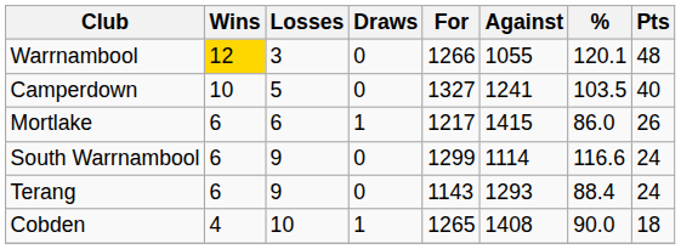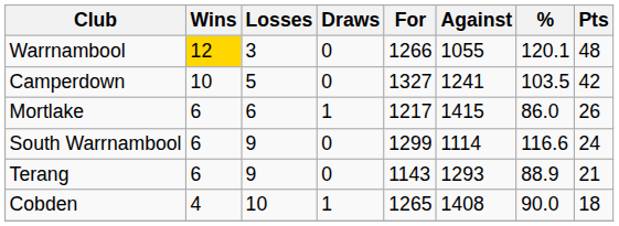 <table class="wikitable">
 <tr>
 <th>Club</th>
 <th>Wins</th>
 <th>Losses</th>
 <th>Draws</th>
 <th>For</th>
 <th>Against</th>
 <th>%</th>
 <th>Pts</th>
 </tr>
 <tr>
 <td>Warrnambool</td>
 <td style="background: gold;">12</td>
 <td>3</td>
 <td>0</td>
 <td>1266</td>
 <td>1055</td>
 <td>120.1</td>
 <td>48</td>
 </tr>
 <tr>
 <td>Camperdown</td>
 <td>10</td>
 <td>5</td>
 <td>0</td>
 <td>1327</td>
 <td>1241</td>
 <td>103.5</td>
-<td>40</td>
+<td>42</td>
 </tr>
 <tr>
 <td>Mortlake</td>
 <td>6</td>
 <td>6</td>
 <td>1</td>
 <td>1217</td>
 <td>1415</td>
 <td>86.0</td>
 <td>26</td>
 </tr>
 <tr>
 <td>South Warrnambool</td>
 <td>6</td>
 <td>9</td>
 <td>0</td>
 <td>1299</td>
 <td>1114</td>
 <td>116.6</td>
 <td>24</td>
 </tr>
 <tr>
 <td>Terang</td>
 <td>6</td>
 <td>9</td>
 <td>0</td>
 <td>1143</td>
 <td>1293</td>
-<td>88.4</td>
-<td>24</td>
+<td>88.9</td>
+<td>21</td>
 </tr>
 <tr>
 <td>Cobden</td>
 <td>4</td>
 <td>10</td>
 <td>1</td>
 <td>1265</td>
 <td>1408</td>
 <td>90.0</td>
 <td>18</td>
 </tr>
 <tr>
 </tr>
 </table>
